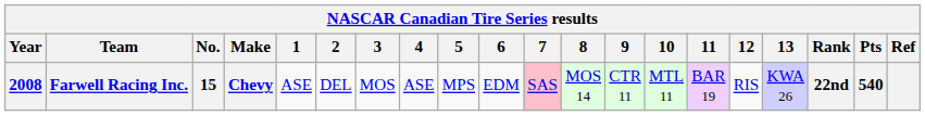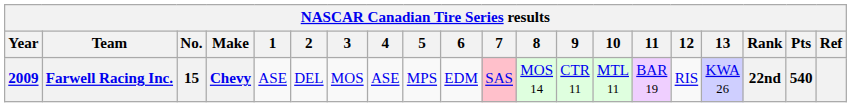 <table class="wikitable" style="text-align:center; font-size:75%">
 <tr>
 <th colspan=45><a href='#'>NASCAR Canadian Tire Series</a> results</th>
 </tr>
 <tr>
 <th>Year</th>
 <th>Team</th>
 <th>No.</th>
 <th>Make</th>
 <th>1</th>
 <th>2</th>
 <th>3</th>
 <th>4</th>
 <th>5</th>
 <th>6</th>
 <th>7</th>
 <th>8</th>
 <th>9</th>
 <th>10</th>
 <th>11</th>
 <th>12</th>
 <th>13</th>
 <th>Rank</th>
 <th>Pts</th>
 <th>Ref</th>
 </tr>
 <tr>
-<th><a href='#'>2008</a></th>
+<th><a href='#'>2009</a></th>
 <th><a href='#'>Farwell Racing Inc.</a></th>
 <th>15</th>
 <th><a href='#'>Chevy</a></th>
 <td><a href='#'>ASE</a></td>
 <td><a href='#'>DEL</a></td>
 <td><a href='#'>MOS</a></td>
 <td><a href='#'>ASE</a></td>
 <td><a href='#'>MPS</a></td>
 <td><a href='#'>EDM</a></td>
 <td style="background: pink;"><a href='#'>SAS</a></td>
 <td style="background:#DFFFDF;"><a href='#'>MOS</a><br><small>14</small></td>
 <td style="background:#DFFFDF;"><a href='#'>CTR</a><br><small>11</small></td>
 <td style="background:#DFFFDF;"><a href='#'>MTL</a><br><small>11</small></td>
 <td style="background:#EFCFFF;"><a href='#'>BAR</a><br><small>19</small></td>
 <td><a href='#'>RIS</a></td>
 <td style="background:#CFCFFF;"><a href='#'>KWA</a><br><small>26</small></td>
 <th>22nd</th>
 <th>540</th>
 <th></th>
 </tr>
 </table>
